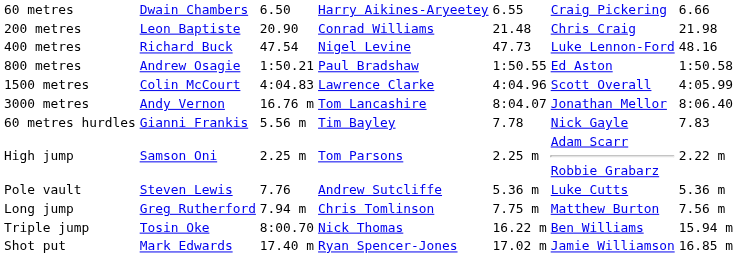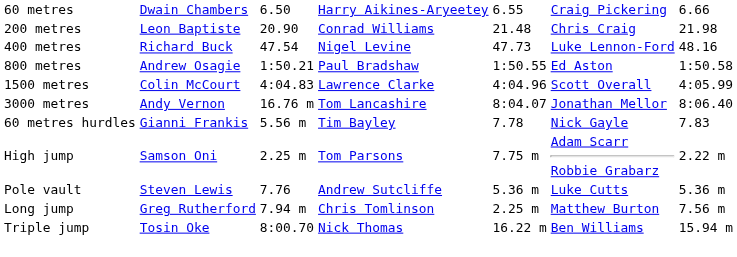 <table>
 <tr>
 <td>60 metres</td>
 <td><a href='#'>Dwain Chambers</a></td>
 <td>6.50</td>
 <td><a href='#'>Harry Aikines-Aryeetey</a></td>
 <td>6.55</td>
 <td><a href='#'>Craig Pickering</a></td>
 <td>6.66</td>
 </tr>
 <tr>
 <td>200 metres</td>
 <td><a href='#'>Leon Baptiste</a></td>
 <td>20.90</td>
 <td><a href='#'>Conrad Williams</a></td>
 <td>21.48</td>
 <td><a href='#'>Chris Craig</a></td>
 <td>21.98</td>
 </tr>
 <tr>
 <td>400 metres</td>
 <td><a href='#'>Richard Buck</a></td>
 <td>47.54</td>
 <td><a href='#'>Nigel Levine</a></td>
 <td>47.73</td>
 <td><a href='#'>Luke Lennon-Ford</a></td>
 <td>48.16</td>
 </tr>
 <tr>
 <td>800 metres</td>
 <td><a href='#'>Andrew Osagie</a></td>
 <td>1:50.21</td>
 <td><a href='#'>Paul Bradshaw</a></td>
 <td>1:50.55</td>
 <td><a href='#'>Ed Aston</a></td>
 <td>1:50.58</td>
 </tr>
 <tr>
 <td>1500 metres</td>
 <td><a href='#'>Colin McCourt</a></td>
 <td>4:04.83</td>
 <td><a href='#'>Lawrence Clarke</a></td>
 <td>4:04.96</td>
 <td><a href='#'>Scott Overall</a></td>
 <td>4:05.99</td>
 </tr>
 <tr>
 <td>3000 metres</td>
 <td><a href='#'>Andy Vernon</a></td>
 <td>16.76 m</td>
 <td><a href='#'>Tom Lancashire</a></td>
 <td>8:04.07</td>
 <td><a href='#'>Jonathan Mellor</a></td>
 <td>8:06.40</td>
 </tr>
 <tr>
 <td>60 metres hurdles</td>
 <td><a href='#'>Gianni Frankis</a></td>
 <td>5.56 m</td>
 <td><a href='#'>Tim Bayley</a></td>
 <td>7.78</td>
 <td><a href='#'>Nick Gayle</a></td>
 <td>7.83</td>
 </tr>
 <tr>
 <td>High jump</td>
 <td><a href='#'>Samson Oni</a></td>
 <td>2.25 m</td>
 <td><a href='#'>Tom Parsons</a></td>
-<td>2.25 m</td>
+<td>7.75 m</td>
 <td><a href='#'>Adam Scarr</a><hr><a href='#'>Robbie Grabarz</a></td>
 <td>2.22 m</td>
 </tr>
 <tr>
 <td>Pole vault</td>
 <td><a href='#'>Steven Lewis</a></td>
 <td>7.76</td>
 <td><a href='#'>Andrew Sutcliffe</a></td>
 <td>5.36 m</td>
 <td><a href='#'>Luke Cutts</a></td>
 <td>5.36 m</td>
 </tr>
 <tr>
 <td>Long jump</td>
 <td><a href='#'>Greg Rutherford</a></td>
 <td>7.94 m</td>
 <td><a href='#'>Chris Tomlinson</a></td>
-<td>7.75 m</td>
+<td>2.25 m</td>
 <td><a href='#'>Matthew Burton</a></td>
 <td>7.56 m</td>
 </tr>
 <tr>
 <td>Triple jump</td>
 <td><a href='#'>Tosin Oke</a></td>
 <td>8:00.70</td>
 <td><a href='#'>Nick Thomas</a></td>
 <td>16.22 m</td>
 <td><a href='#'>Ben Williams</a></td>
 <td>15.94 m</td>
 </tr>
-<tr>
-<td>Shot put</td>
-<td><a href='#'>Mark Edwards</a></td>
-<td>17.40 m</td>
-<td><a href='#'>Ryan Spencer-Jones</a></td>
-<td>17.02 m</td>
-<td><a href='#'>Jamie Williamson</a></td>
-<td>16.85 m</td>
-</tr>
 </table>
